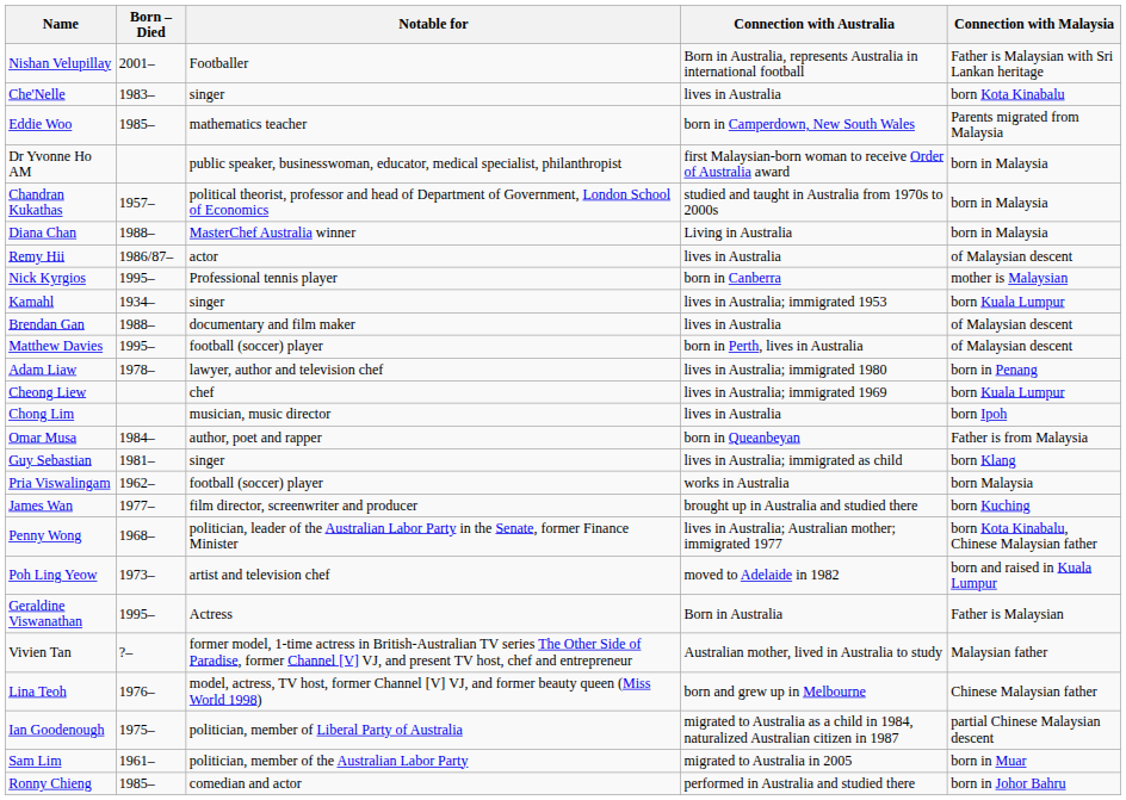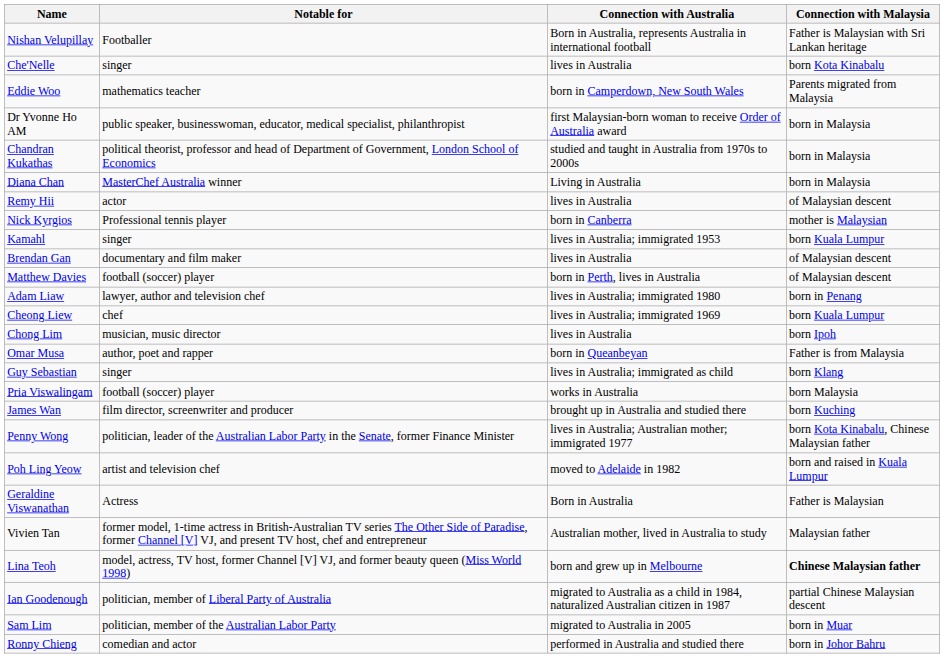 <table class="wikitable">
 <tr>
 <th>Name</th>
-<th>Born – Died</th>
 <th>Notable for</th>
 <th>Connection with Australia</th>
 <th>Connection with Malaysia</th>
 </tr>
 <tr>
 <td><a href='#'>Nishan Velupillay</a></td>
-<td>2001–</td>
 <td>Footballer</td>
 <td>Born in Australia, represents Australia in international football</td>
 <td>Father is Malaysian with Sri Lankan heritage</td>
 </tr>
 <tr>
 <td><a href='#'>Che'Nelle</a></td>
-<td>1983–</td>
 <td>singer</td>
 <td>lives in Australia</td>
 <td>born <a href='#'>Kota Kinabalu</a></td>
 </tr>
 <tr>
 <td><a href='#'>Eddie Woo</a></td>
-<td>1985–</td>
 <td>mathematics teacher</td>
 <td>born in <a href='#'>Camperdown, New South Wales</a></td>
 <td>Parents migrated from Malaysia</td>
 </tr>
 <tr>
 <td>Dr Yvonne Ho AM</td>
-<td></td>
 <td>public speaker, businesswoman, educator, medical specialist, philanthropist</td>
 <td>first Malaysian-born woman to receive <a href='#'>Order of Australia</a> award</td>
 <td>born in Malaysia</td>
 </tr>
 <tr>
 <td><a href='#'>Chandran Kukathas</a></td>
-<td>1957–</td>
 <td>political theorist, professor and head of Department of Government, <a href='#'>London School of Economics</a></td>
 <td>studied and taught in Australia from 1970s to 2000s</td>
 <td>born in Malaysia</td>
 </tr>
 <tr>
 <td><a href='#'>Diana Chan</a></td>
-<td>1988–</td>
 <td><a href='#'>MasterChef Australia</a> winner</td>
 <td>Living in Australia</td>
 <td>born in Malaysia</td>
 </tr>
 <tr>
 <td><a href='#'>Remy Hii</a></td>
-<td>1986/87–</td>
 <td>actor</td>
 <td>lives in Australia</td>
 <td>of Malaysian descent</td>
 </tr>
 <tr>
 <td><a href='#'>Nick Kyrgios</a></td>
-<td>1995–</td>
 <td>Professional tennis player</td>
 <td>born in <a href='#'>Canberra</a></td>
 <td>mother is <a href='#'>Malaysian</a></td>
 </tr>
 <tr>
 <td><a href='#'>Kamahl</a></td>
-<td>1934–</td>
 <td>singer</td>
 <td>lives in Australia; immigrated 1953</td>
 <td>born <a href='#'>Kuala Lumpur</a></td>
 </tr>
 <tr>
 <td><a href='#'>Brendan Gan</a></td>
-<td>1988–</td>
 <td>documentary and film maker</td>
 <td>lives in Australia</td>
 <td>of Malaysian descent</td>
 </tr>
 <tr>
 <td><a href='#'>Matthew Davies</a></td>
-<td>1995–</td>
 <td>football (soccer) player</td>
 <td>born in <a href='#'>Perth</a>, lives in Australia</td>
 <td>of Malaysian descent</td>
 </tr>
 <tr>
 <td><a href='#'>Adam Liaw</a></td>
-<td>1978–</td>
 <td>lawyer, author and television chef</td>
 <td>lives in Australia; immigrated 1980</td>
 <td>born in <a href='#'>Penang</a></td>
 </tr>
 <tr>
 <td><a href='#'>Cheong Liew</a></td>
-<td></td>
 <td>chef</td>
 <td>lives in Australia; immigrated 1969</td>
 <td>born <a href='#'>Kuala Lumpur</a></td>
 </tr>
 <tr>
 <td><a href='#'>Chong Lim</a></td>
-<td></td>
 <td>musician, music director</td>
 <td>lives in Australia</td>
 <td>born <a href='#'>Ipoh</a></td>
 </tr>
 <tr>
 <td><a href='#'>Omar Musa</a></td>
-<td>1984–</td>
 <td>author, poet and rapper</td>
 <td>born in <a href='#'>Queanbeyan</a></td>
 <td>Father is from Malaysia</td>
 </tr>
 <tr>
 <td><a href='#'>Guy Sebastian</a></td>
-<td>1981–</td>
 <td>singer</td>
 <td>lives in Australia; immigrated as child</td>
 <td>born <a href='#'>Klang</a></td>
 </tr>
 <tr>
 <td><a href='#'>Pria Viswalingam</a></td>
-<td>1962–</td>
 <td>football (soccer) player</td>
 <td>works in Australia</td>
 <td>born Malaysia</td>
 </tr>
 <tr>
 <td><a href='#'>James Wan</a></td>
-<td>1977–</td>
 <td>film director, screenwriter and producer</td>
 <td>brought up in Australia and studied there</td>
 <td>born <a href='#'>Kuching</a></td>
 </tr>
 <tr>
 <td><a href='#'>Penny Wong</a></td>
-<td>1968–</td>
 <td>politician, leader of the <a href='#'>Australian Labor Party</a> in the <a href='#'>Senate</a>, former Finance Minister</td>
 <td>lives in Australia; Australian mother; immigrated 1977</td>
 <td>born <a href='#'>Kota Kinabalu</a>, Chinese Malaysian father</td>
 </tr>
 <tr>
 <td><a href='#'>Poh Ling Yeow</a></td>
-<td>1973–</td>
 <td>artist and television chef</td>
 <td>moved to <a href='#'>Adelaide</a> in 1982</td>
 <td>born and raised in <a href='#'>Kuala Lumpur</a></td>
 </tr>
 <tr>
 <td><a href='#'>Geraldine Viswanathan</a></td>
-<td>1995–</td>
 <td>Actress</td>
 <td>Born in Australia</td>
 <td>Father is Malaysian</td>
 </tr>
 <tr>
 <td>Vivien Tan</td>
-<td>?–</td>
 <td>former model, 1-time actress in British-Australian TV series <a href='#'>The Other Side of Paradise</a>, former <a href='#'>Channel [V]</a> VJ, and present TV host, chef and entrepreneur</td>
 <td>Australian mother, lived in Australia to study</td>
 <td>Malaysian father</td>
 </tr>
 <tr>
 <td><a href='#'>Lina Teoh</a></td>
-<td>1976–</td>
 <td>model, actress, TV host, former Channel [V] VJ, and former beauty queen (<a href='#'>Miss World 1998</a>)</td>
 <td>born and grew up in <a href='#'>Melbourne</a></td>
-<td>Chinese Malaysian father</td>
+<td><strong>Chinese Malaysian father</strong></td>
 </tr>
 <tr>
 <td><a href='#'>Ian Goodenough</a></td>
-<td>1975–</td>
 <td>politician, member of <a href='#'>Liberal Party of Australia</a></td>
 <td>migrated to Australia as a child in 1984, naturalized Australian citizen in 1987</td>
 <td>partial Chinese Malaysian descent</td>
 </tr>
 <tr>
 <td><a href='#'>Sam Lim</a></td>
-<td>1961–</td>
 <td>politician, member of the <a href='#'>Australian Labor Party</a></td>
 <td>migrated to Australia in 2005</td>
 <td>born in <a href='#'>Muar</a></td>
 </tr>
 <tr>
 <td><a href='#'>Ronny Chieng</a></td>
-<td>1985–</td>
 <td>comedian and actor</td>
 <td>performed in Australia and studied there</td>
 <td>born in <a href='#'>Johor Bahru</a></td>
 </tr>
 </table>
